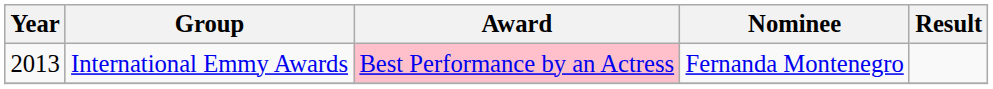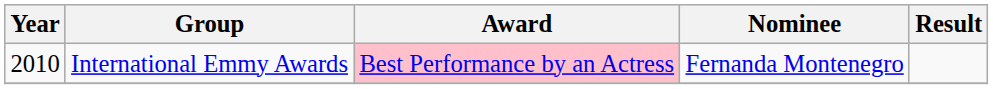 <table class="wikitable">
 <tr>
 <th>Year</th>
 <th>Group</th>
 <th>Award</th>
 <th>Nominee</th>
 <th>Result</th>
 </tr>
 <tr>
-<td>2013</td>
+<td>2010</td>
 <td><a href='#'>International Emmy Awards</a></td>
 <td style="background: pink;"><a href='#'>Best Performance by an Actress</a></td>
 <td><a href='#'>Fernanda Montenegro</a></td>
 <td></td>
 </tr>
 <tr>
 </tr>
 </table>
